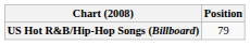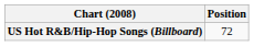 <table class="wikitable plainrowheaders" style="text-align:center">
 <tr>
 <th scope="col">Chart (2008)</th>
 <th scope="col">Position</th>
 </tr>
 <tr>
 <th scope="row">US Hot R&B/Hip-Hop Songs (<em>Billboard</em>)</th>
-<td>79</td>
+<td>72</td>
 </tr>
 </table>
